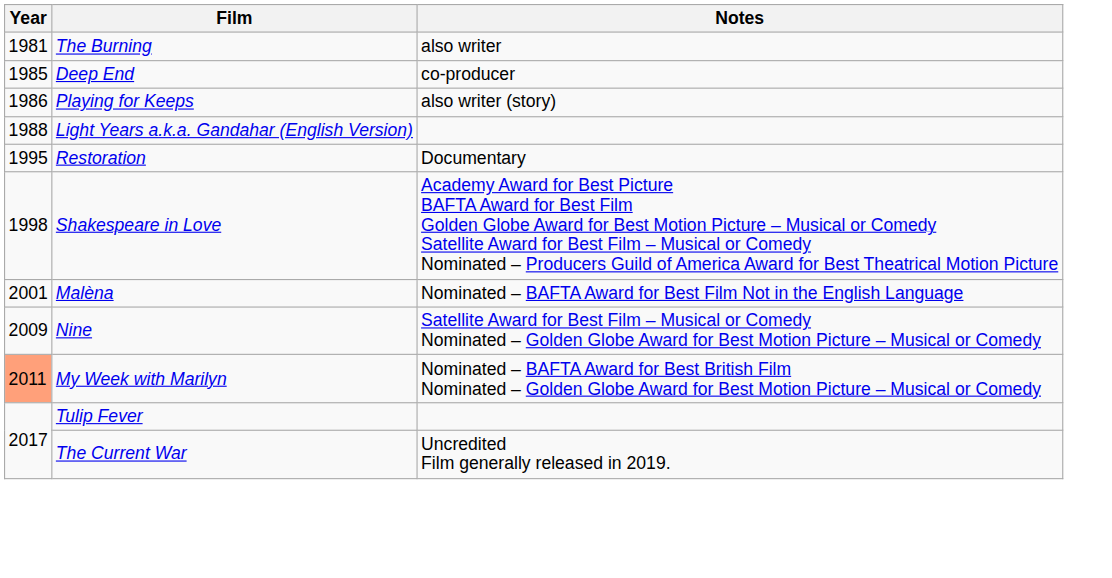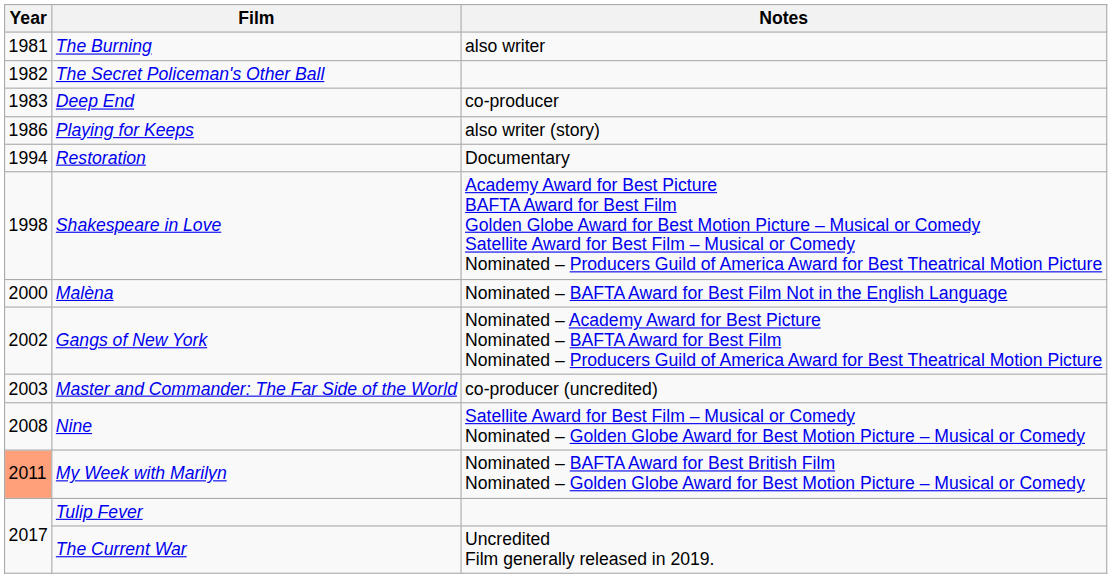 <table class="wikitable plainrowheaders">
 <tr>
 <th>Year</th>
 <th>Film</th>
 <th class="unsortable">Notes</th>
 </tr>
 <tr>
 <td>1981</td>
 <td><em><a href='#'>The Burning</a></em></td>
 <td>also writer</td>
 </tr>
 <tr>
-<td>1985</td>
+<td>1982</td>
+<td><em><a href='#'>The Secret Policeman's Other Ball</a></em></td>
+<td></td>
+</tr>
+<tr>
+<td>1983</td>
 <td><em><a href='#'>Deep End</a></em></td>
 <td>co-producer</td>
 </tr>
 <tr>
 <td>1986</td>
 <td><em><a href='#'>Playing for Keeps</a></em></td>
 <td>also writer (story)</td>
 </tr>
 <tr>
-<td>1988</td>
-<td><em><a href='#'>Light Years a.k.a. Gandahar (English Version)</a></em></td>
-<td></td>
-</tr>
-<tr>
-<td>1995</td>
+<td>1994</td>
 <td><em><a href='#'>Restoration</a></em></td>
 <td>Documentary</td>
 </tr>
 <tr>
 <td>1998</td>
 <td><em><a href='#'>Shakespeare in Love</a></em></td>
 <td><a href='#'>Academy Award for Best Picture</a> <br> <a href='#'>BAFTA Award for Best Film</a> <br> <a href='#'>Golden Globe Award for Best Motion Picture – Musical or Comedy</a> <br> <a href='#'>Satellite Award for Best Film – Musical or Comedy</a> <br> Nominated – <a href='#'>Producers Guild of America Award for Best Theatrical Motion Picture</a></td>
 </tr>
 <tr>
-<td>2001</td>
+<td>2000</td>
 <td><em><a href='#'>Malèna</a></em></td>
 <td>Nominated – <a href='#'>BAFTA Award for Best Film Not in the English Language</a></td>
 </tr>
 <tr>
-<td>2009</td>
+<td>2002</td>
+<td><em><a href='#'>Gangs of New York</a></em></td>
+<td>Nominated – <a href='#'>Academy Award for Best Picture</a> <br> Nominated – <a href='#'>BAFTA Award for Best Film</a> <br> Nominated – <a href='#'>Producers Guild of America Award for Best Theatrical Motion Picture</a></td>
+</tr>
+<tr>
+<td>2003</td>
+<td><em><a href='#'>Master and Commander: The Far Side of the World</a></em></td>
+<td>co-producer (uncredited)</td>
+</tr>
+<tr>
+<td>2008</td>
 <td><em><a href='#'>Nine</a></em></td>
 <td><a href='#'>Satellite Award for Best Film – Musical or Comedy</a> <br> Nominated – <a href='#'>Golden Globe Award for Best Motion Picture – Musical or Comedy</a></td>
 </tr>
 <tr>
 <td style="background: lightsalmon;">2011</td>
 <td><em><a href='#'>My Week with Marilyn</a></em></td>
 <td>Nominated – <a href='#'>BAFTA Award for Best British Film</a> <br> Nominated – <a href='#'>Golden Globe Award for Best Motion Picture – Musical or Comedy</a></td>
 </tr>
 <tr>
 <td rowspan="2">2017</td>
 <td><em><a href='#'>Tulip Fever</a></em></td>
 <td></td>
 </tr>
 <tr>
 <td><em><a href='#'>The Current War</a></em></td>
 <td>Uncredited <br> Film generally released in 2019.</td>
 </tr>
 </table>
